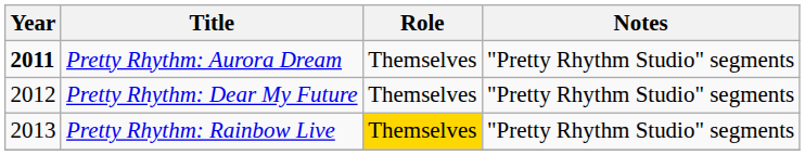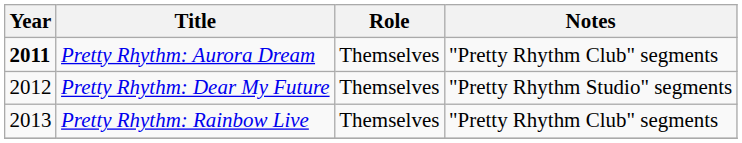 <table class="wikitable sortable">
 <tr>
 <th>Year</th>
 <th>Title</th>
 <th>Role</th>
 <th class="unsortable">Notes</th>
 </tr>
 <tr>
 <td><strong>2011</strong></td>
 <td><em><a href='#'>Pretty Rhythm: Aurora Dream</a></em></td>
 <td>Themselves</td>
-<td>"Pretty Rhythm Studio" segments</td>
+<td>"Pretty Rhythm Club" segments</td>
 </tr>
 <tr>
 <td>2012</td>
 <td><em><a href='#'>Pretty Rhythm: Dear My Future</a></em></td>
 <td>Themselves</td>
 <td>"Pretty Rhythm Studio" segments</td>
 </tr>
 <tr>
 <td>2013</td>
 <td><em><a href='#'>Pretty Rhythm: Rainbow Live</a></em></td>
-<td style="background: gold;">Themselves</td>
-<td>"Pretty Rhythm Studio" segments</td>
+<td>Themselves</td>
+<td>"Pretty Rhythm Club" segments</td>
 </tr>
 <tr>
 </tr>
 </table>
